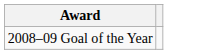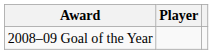 <table class="wikitable sortable" style="text-align:center;">
 <tr>
 <th>Award</th>
+<th>Player</th>
 <th class="unsortable"></th>
 </tr>
 <tr>
 <td style="text-align:left;">2008–09 Goal of the Year</td>
+<td style="text-align:left;"></td>
 <td></td>
 </tr>
 </table>
